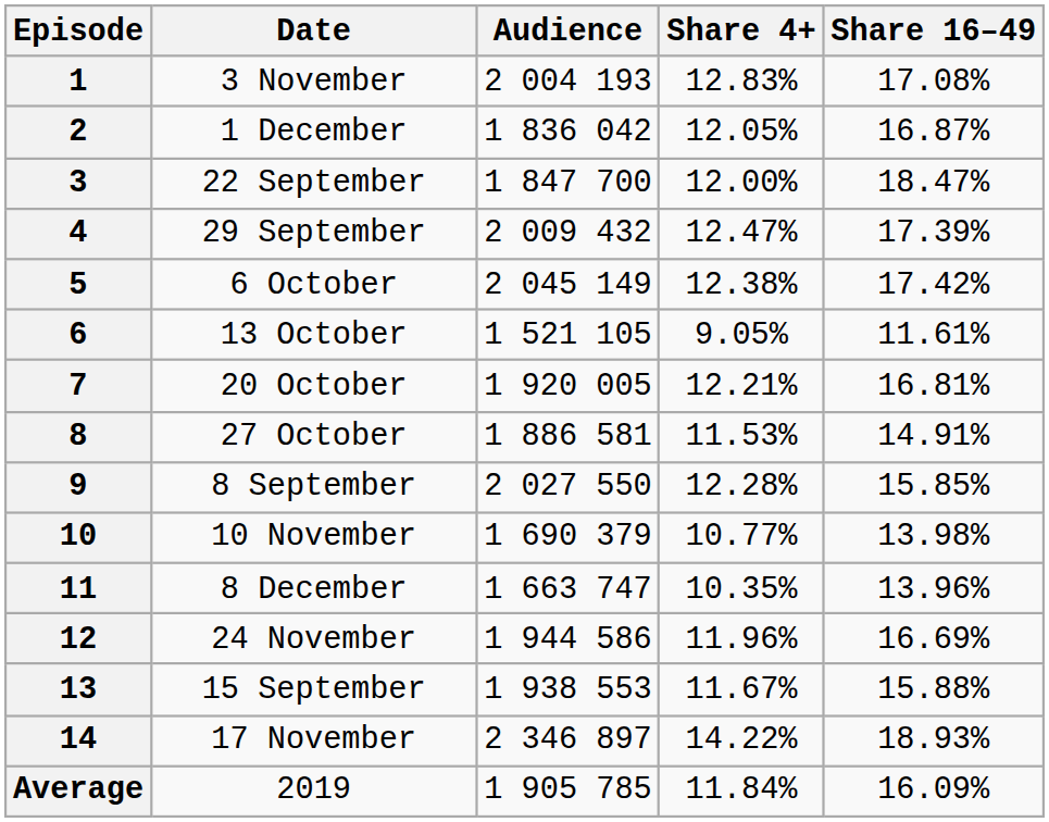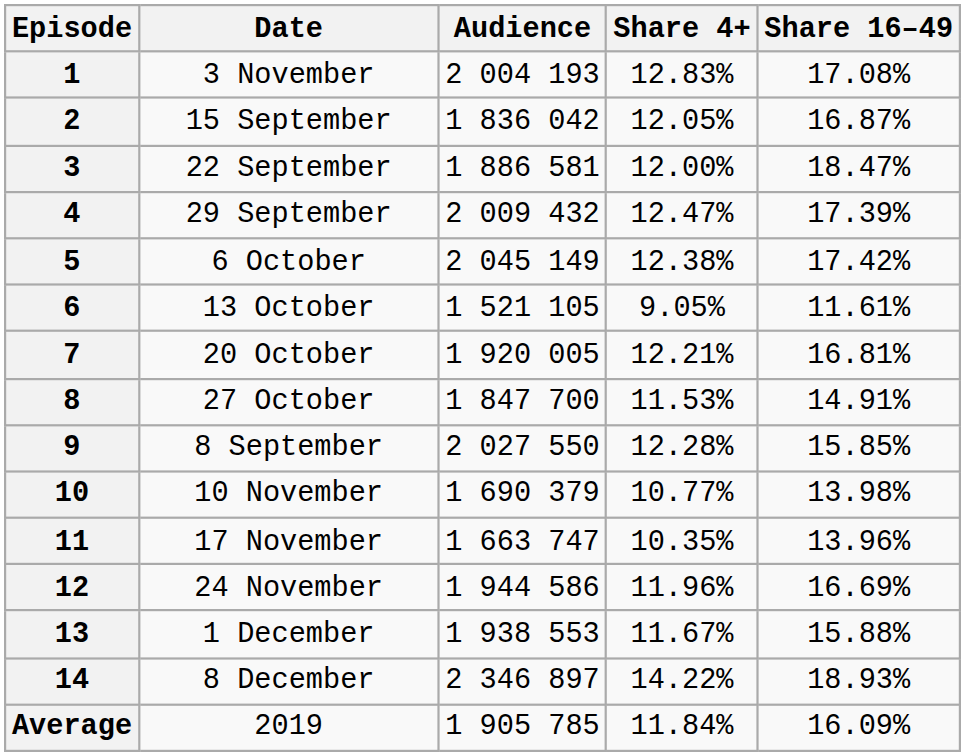 <table class="wikitable sortable" style="text-align:center">
 <tr>
 <th>Episode</th>
 <th scope="col" style="width:130px;">Date</th>
 <th>Audience</th>
 <th>Share 4+</th>
 <th>Share 16–49</th>
 </tr>
 <tr>
 <th>1</th>
 <td>3 November</td>
 <td>2 004 193</td>
 <td>12.83%</td>
 <td>17.08%</td>
 </tr>
 <tr>
 <th>2</th>
-<td>1 December</td>
+<td>15 September</td>
 <td>1 836 042</td>
 <td>12.05%</td>
 <td>16.87%</td>
 </tr>
 <tr>
 <th>3</th>
 <td>22 September</td>
-<td>1 847 700</td>
+<td>1 886 581</td>
 <td>12.00%</td>
 <td>18.47%</td>
 </tr>
 <tr>
 <th>4</th>
 <td>29 September</td>
 <td>2 009 432</td>
 <td>12.47%</td>
 <td>17.39%</td>
 </tr>
 <tr>
 <th>5</th>
 <td>6 October</td>
 <td>2 045 149</td>
 <td>12.38%</td>
 <td>17.42%</td>
 </tr>
 <tr>
 <th>6</th>
 <td>13 October</td>
 <td>1 521 105</td>
 <td>9.05%</td>
 <td>11.61%</td>
 </tr>
 <tr>
 <th>7</th>
 <td>20 October</td>
 <td>1 920 005</td>
 <td>12.21%</td>
 <td>16.81%</td>
 </tr>
 <tr>
 <th>8</th>
 <td>27 October</td>
-<td>1 886 581</td>
+<td>1 847 700</td>
 <td>11.53%</td>
 <td>14.91%</td>
 </tr>
 <tr>
 <th>9</th>
 <td>8 September</td>
 <td>2 027 550</td>
 <td>12.28%</td>
 <td>15.85%</td>
 </tr>
 <tr>
 <th>10</th>
 <td>10 November</td>
 <td>1 690 379</td>
 <td>10.77%</td>
 <td>13.98%</td>
 </tr>
 <tr>
 <th>11</th>
-<td>8 December</td>
+<td>17 November</td>
 <td>1 663 747</td>
 <td>10.35%</td>
 <td>13.96%</td>
 </tr>
 <tr>
 <th>12</th>
 <td>24 November</td>
 <td>1 944 586</td>
 <td>11.96%</td>
 <td>16.69%</td>
 </tr>
 <tr>
 <th>13</th>
-<td>15 September</td>
+<td>1 December</td>
 <td>1 938 553</td>
 <td>11.67%</td>
 <td>15.88%</td>
 </tr>
 <tr>
 <th>14</th>
-<td>17 November</td>
+<td>8 December</td>
 <td>2 346 897</td>
 <td>14.22%</td>
 <td>18.93%</td>
 </tr>
 <tr>
 <th>Average</th>
 <td>2019</td>
 <td>1 905 785</td>
 <td>11.84%</td>
 <td>16.09%</td>
 </tr>
 </table>
